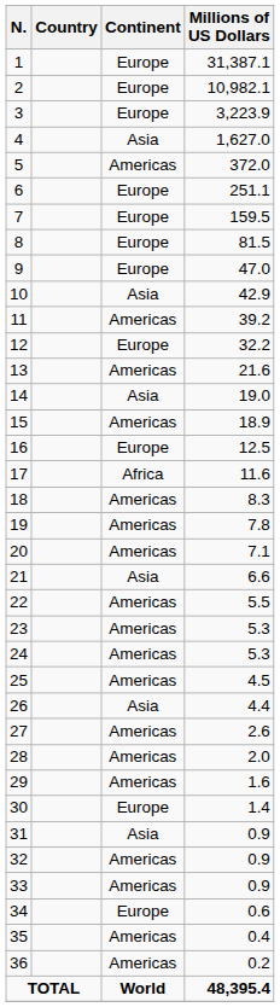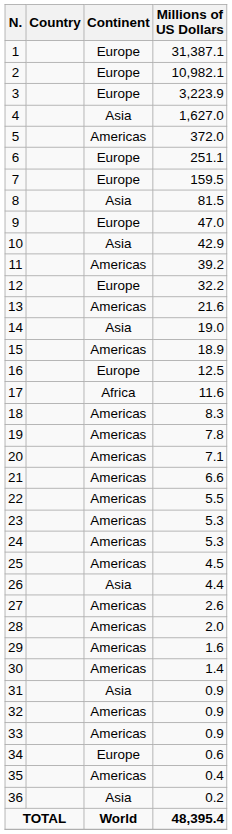 <table class="wikitable sortable floatright" style="margin: 15px 0px 15px 15px;">
 <tr class="hintergrundfarbe5">
 <th>N.</th>
 <th>Country</th>
 <th>Continent</th>
 <th>Millions of<br>US Dollars</th>
 </tr>
 <tr>
 <td align="center">1</td>
 <td align="left"></td>
 <td align="center">Europe</td>
 <td align="right">31,387.1</td>
 </tr>
 <tr>
 <td align="center">2</td>
 <td align="left"></td>
 <td align="center">Europe</td>
 <td align="right">10,982.1</td>
 </tr>
 <tr>
 <td align="center">3</td>
 <td align="left"></td>
 <td align="center">Europe</td>
 <td align="right">3,223.9</td>
 </tr>
 <tr>
 <td align="center">4</td>
 <td align="left"></td>
 <td align="center">Asia</td>
 <td align="right">1,627.0</td>
 </tr>
 <tr>
 <td align="center">5</td>
 <td align="left"></td>
 <td align="center">Americas</td>
 <td align="right">372.0</td>
 </tr>
 <tr>
 <td align="center">6</td>
 <td align="left"></td>
 <td align="center">Europe</td>
 <td align="right">251.1</td>
 </tr>
 <tr>
 <td align="center">7</td>
 <td align="left"></td>
 <td align="center">Europe</td>
 <td align="right">159.5</td>
 </tr>
 <tr>
 <td align="center">8</td>
 <td align="left"></td>
-<td align="center">Europe</td>
+<td align="center">Asia</td>
 <td align="right">81.5</td>
 </tr>
 <tr>
 <td align="center">9</td>
 <td align="left"></td>
 <td align="center">Europe</td>
 <td align="right">47.0</td>
 </tr>
 <tr>
 <td align="center">10</td>
 <td align="left"></td>
 <td align="center">Asia</td>
 <td align="right">42.9</td>
 </tr>
 <tr>
 <td align="center">11</td>
 <td align="left"></td>
 <td align="center">Americas</td>
 <td align="right">39.2</td>
 </tr>
 <tr>
 <td align="center">12</td>
 <td align="left"></td>
 <td align="center">Europe</td>
 <td align="right">32.2</td>
 </tr>
 <tr>
 <td align="center">13</td>
 <td align="left"></td>
 <td align="center">Americas</td>
 <td align="right">21.6</td>
 </tr>
 <tr>
 <td align="center">14</td>
 <td align="left"></td>
 <td align="center">Asia</td>
 <td align="right">19.0</td>
 </tr>
 <tr>
 <td align="center">15</td>
 <td align="left"></td>
 <td align="center">Americas</td>
 <td align="right">18.9</td>
 </tr>
 <tr>
 <td align="center">16</td>
 <td align="left"></td>
 <td align="center">Europe</td>
 <td align="right">12.5</td>
 </tr>
 <tr>
 <td align="center">17</td>
 <td align="left"></td>
 <td align="center">Africa</td>
 <td align="right">11.6</td>
 </tr>
 <tr>
 <td align="center">18</td>
 <td align="left"></td>
 <td align="center">Americas</td>
 <td align="right">8.3</td>
 </tr>
 <tr>
 <td align="center">19</td>
 <td align="left"></td>
 <td align="center">Americas</td>
 <td align="right">7.8</td>
 </tr>
 <tr>
 <td align="center">20</td>
 <td align="left"></td>
 <td align="center">Americas</td>
 <td align="right">7.1</td>
 </tr>
 <tr>
 <td align="center">21</td>
 <td align="left"></td>
-<td align="center">Asia</td>
+<td align="center">Americas</td>
 <td align="right">6.6</td>
 </tr>
 <tr>
 <td align="center">22</td>
 <td align="left"></td>
 <td align="center">Americas</td>
 <td align="right">5.5</td>
 </tr>
 <tr>
 <td align="center">23</td>
 <td align="left"></td>
 <td align="center">Americas</td>
 <td align="right">5.3</td>
 </tr>
 <tr>
 <td align="center">24</td>
 <td align="left"></td>
 <td align="center">Americas</td>
 <td align="right">5.3</td>
 </tr>
 <tr>
 <td align="center">25</td>
 <td align="left"></td>
 <td align="center">Americas</td>
 <td align="right">4.5</td>
 </tr>
 <tr>
 <td align="center">26</td>
 <td align="left"></td>
 <td align="center">Asia</td>
 <td align="right">4.4</td>
 </tr>
 <tr>
 <td align="center">27</td>
 <td align="left"></td>
 <td align="center">Americas</td>
 <td align="right">2.6</td>
 </tr>
 <tr>
 <td align="center">28</td>
 <td align="left"></td>
 <td align="center">Americas</td>
 <td align="right">2.0</td>
 </tr>
 <tr>
 <td align="center">29</td>
 <td align="left"></td>
 <td align="center">Americas</td>
 <td align="right">1.6</td>
 </tr>
 <tr>
 <td align="center">30</td>
 <td align="left"></td>
-<td align="center">Europe</td>
+<td align="center">Americas</td>
 <td align="right">1.4</td>
 </tr>
 <tr>
 <td align="center">31</td>
 <td align="left"></td>
 <td align="center">Asia</td>
 <td align="right">0.9</td>
 </tr>
 <tr>
 <td align="center">32</td>
 <td align="left"></td>
 <td align="center">Americas</td>
 <td align="right">0.9</td>
 </tr>
 <tr>
 <td align="center">33</td>
 <td align="left"></td>
 <td align="center">Americas</td>
 <td align="right">0.9</td>
 </tr>
 <tr>
 <td align="center">34</td>
 <td align="left"></td>
 <td align="center">Europe</td>
 <td align="right">0.6</td>
 </tr>
 <tr>
 <td align="center">35</td>
 <td align="left"></td>
 <td align="center">Americas</td>
 <td align="right">0.4</td>
 </tr>
 <tr>
 <td align="center">36</td>
 <td align="left"></td>
-<td align="center">Americas</td>
+<td align="center">Asia</td>
 <td align="right">0.2</td>
 </tr>
 <tr>
 <td align="center" colspan="2"><strong>TOTAL</strong></td>
 <td align="center"><strong>World</strong></td>
 <td style="text-align:right;" colspan="3"><strong>48,395.4</strong></td>
 </tr>
 <tr>
 </tr>
 </table>
